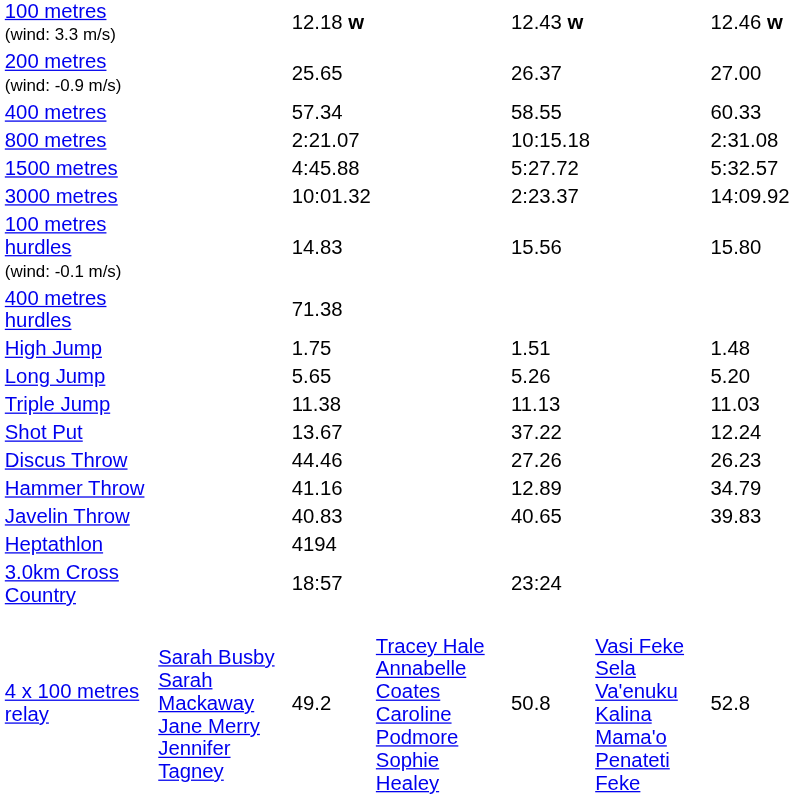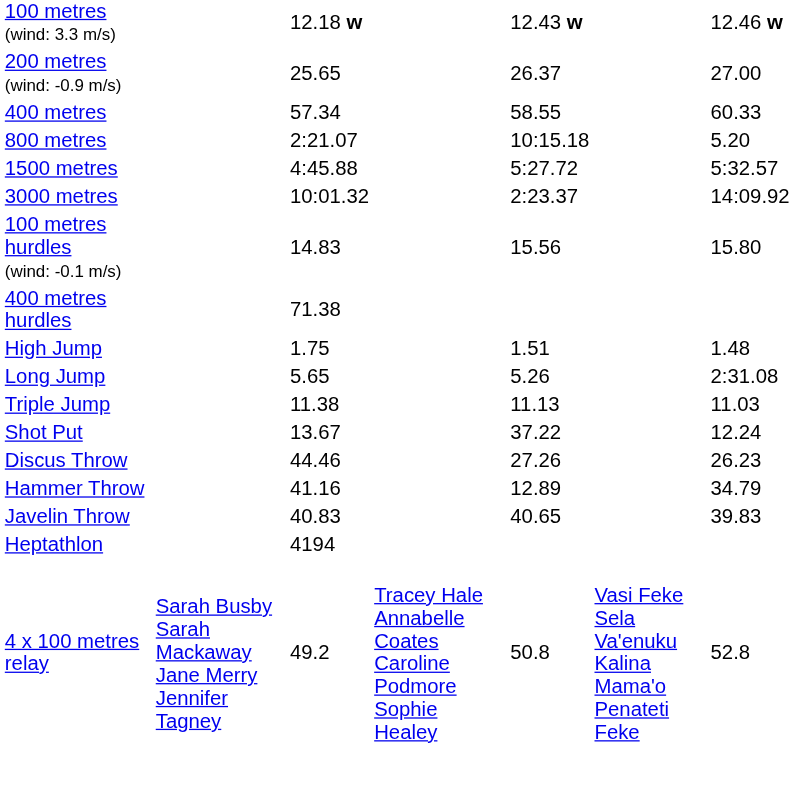 <table>
 <tr>
 <td><a href='#'>100 metres</a> <br> <small>(wind: 3.3 m/s)</small></td>
 <td></td>
 <td>12.18 <strong>w</strong></td>
 <td></td>
 <td>12.43 <strong>w</strong></td>
 <td></td>
 <td>12.46 <strong>w</strong></td>
 </tr>
 <tr>
 <td><a href='#'>200 metres</a> <br> <small>(wind: -0.9 m/s)</small></td>
 <td></td>
 <td>25.65</td>
 <td></td>
 <td>26.37</td>
 <td></td>
 <td>27.00</td>
 </tr>
 <tr>
 <td><a href='#'>400 metres</a></td>
 <td></td>
 <td>57.34</td>
 <td></td>
 <td>58.55</td>
 <td></td>
 <td>60.33</td>
 </tr>
 <tr>
 <td><a href='#'>800 metres</a></td>
 <td></td>
 <td>2:21.07</td>
 <td></td>
 <td>10:15.18</td>
 <td></td>
-<td>2:31.08</td>
+<td>5.20</td>
 </tr>
 <tr>
 <td><a href='#'>1500 metres</a></td>
 <td></td>
 <td>4:45.88</td>
 <td></td>
 <td>5:27.72</td>
 <td></td>
 <td>5:32.57</td>
 </tr>
 <tr>
 <td><a href='#'>3000 metres</a></td>
 <td></td>
 <td>10:01.32</td>
 <td></td>
 <td>2:23.37</td>
 <td></td>
 <td>14:09.92</td>
 </tr>
 <tr>
 <td><a href='#'>100 metres hurdles</a> <br> <small>(wind: -0.1 m/s)</small></td>
 <td></td>
 <td>14.83</td>
 <td></td>
 <td>15.56</td>
 <td></td>
 <td>15.80</td>
 </tr>
 <tr>
 <td><a href='#'>400 metres hurdles</a></td>
 <td></td>
 <td>71.38</td>
 <td></td>
 <td></td>
 <td></td>
 <td></td>
 </tr>
 <tr>
 <td><a href='#'>High Jump</a></td>
 <td></td>
 <td>1.75</td>
 <td></td>
 <td>1.51</td>
 <td> <br> </td>
 <td>1.48</td>
 </tr>
 <tr>
 <td><a href='#'>Long Jump</a></td>
 <td></td>
 <td>5.65</td>
 <td></td>
 <td>5.26</td>
 <td></td>
-<td>5.20</td>
+<td>2:31.08</td>
 </tr>
 <tr>
 <td><a href='#'>Triple Jump</a></td>
 <td></td>
 <td>11.38</td>
 <td></td>
 <td>11.13</td>
 <td></td>
 <td>11.03</td>
 </tr>
 <tr>
 <td><a href='#'>Shot Put</a></td>
 <td></td>
 <td>13.67</td>
 <td></td>
 <td>37.22</td>
 <td></td>
 <td>12.24</td>
 </tr>
 <tr>
 <td><a href='#'>Discus Throw</a></td>
 <td></td>
 <td>44.46</td>
 <td></td>
 <td>27.26</td>
 <td></td>
 <td>26.23</td>
 </tr>
 <tr>
 <td><a href='#'>Hammer Throw</a></td>
 <td></td>
 <td>41.16</td>
 <td></td>
 <td>12.89</td>
 <td></td>
 <td>34.79</td>
 </tr>
 <tr>
 <td><a href='#'>Javelin Throw</a></td>
 <td></td>
 <td>40.83</td>
 <td></td>
 <td>40.65</td>
 <td></td>
 <td>39.83</td>
 </tr>
 <tr>
 <td><a href='#'>Heptathlon</a></td>
 <td></td>
 <td>4194</td>
 <td></td>
 <td></td>
 <td></td>
 <td></td>
 </tr>
 <tr>
-<td><a href='#'>3.0km Cross Country</a></td>
-<td></td>
-<td>18:57</td>
-<td></td>
-<td>23:24</td>
-<td></td>
-<td></td>
-</tr>
-<tr>
 <td><a href='#'>4 x 100 metres relay</a></td>
 <td> <br> <a href='#'>Sarah Busby</a> <br> <a href='#'>Sarah Mackaway</a> <br> <a href='#'>Jane Merry</a> <br> <a href='#'>Jennifer Tagney</a></td>
 <td>49.2</td>
 <td> <br> <a href='#'>Tracey Hale</a> <br> <a href='#'>Annabelle Coates</a> <br> <a href='#'>Caroline Podmore</a> <br> <a href='#'>Sophie Healey</a></td>
 <td>50.8</td>
 <td> <br> <a href='#'>Vasi Feke</a> <br> <a href='#'>Sela Va'enuku</a> <br> <a href='#'>Kalina Mama'o</a> <br> <a href='#'>Penateti Feke</a></td>
 <td>52.8</td>
 </tr>
 </table>
